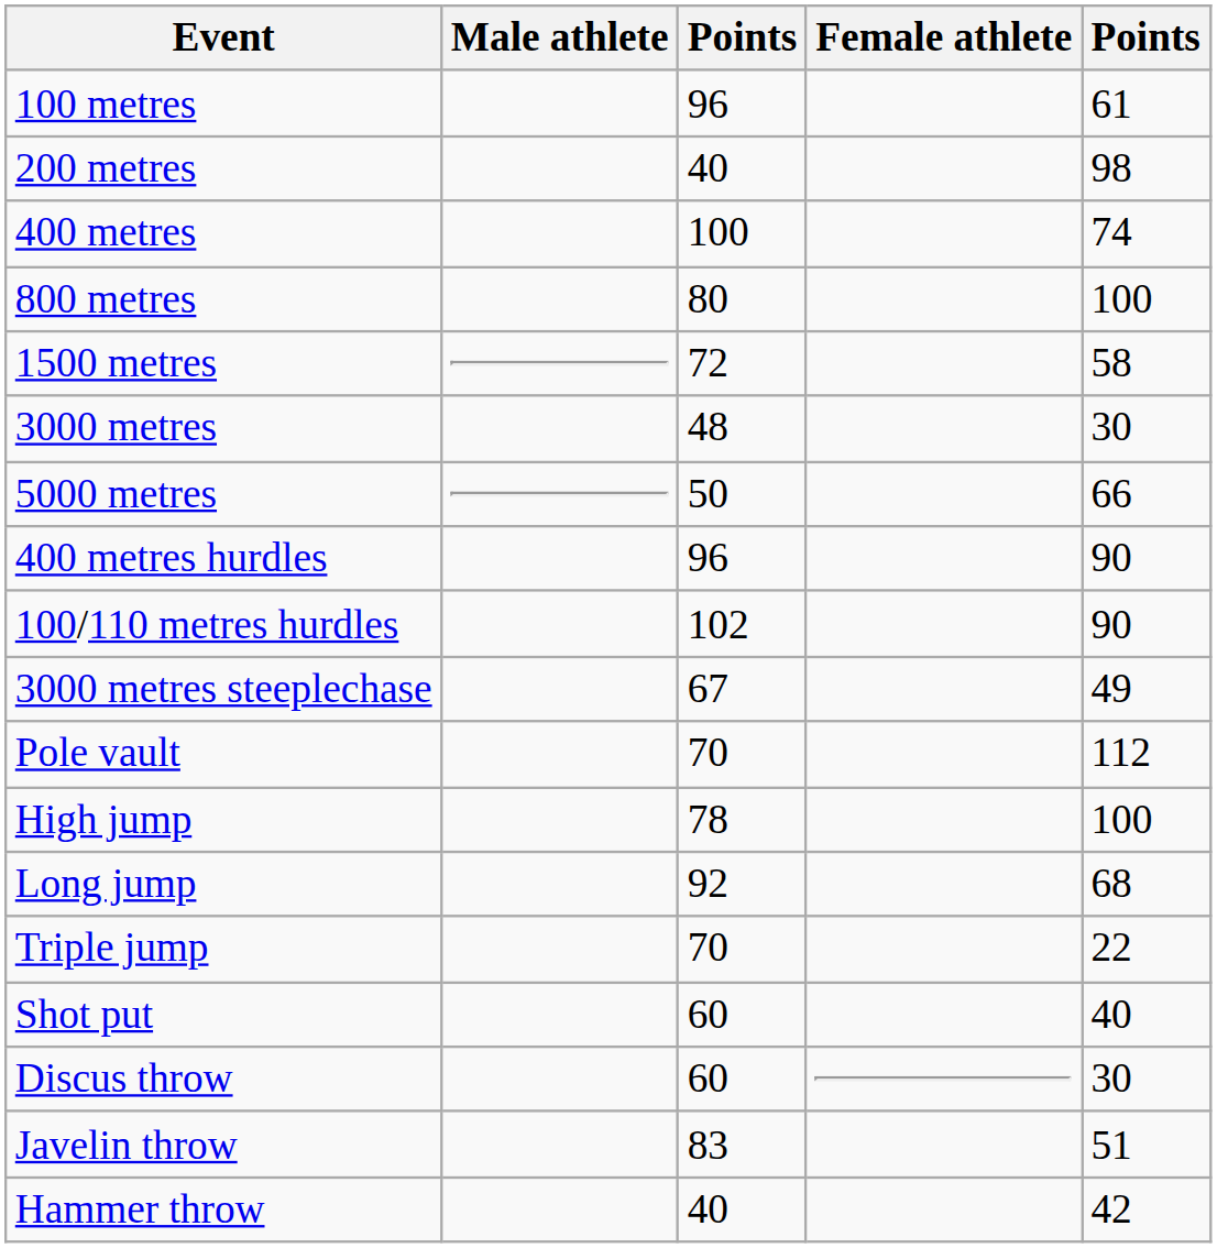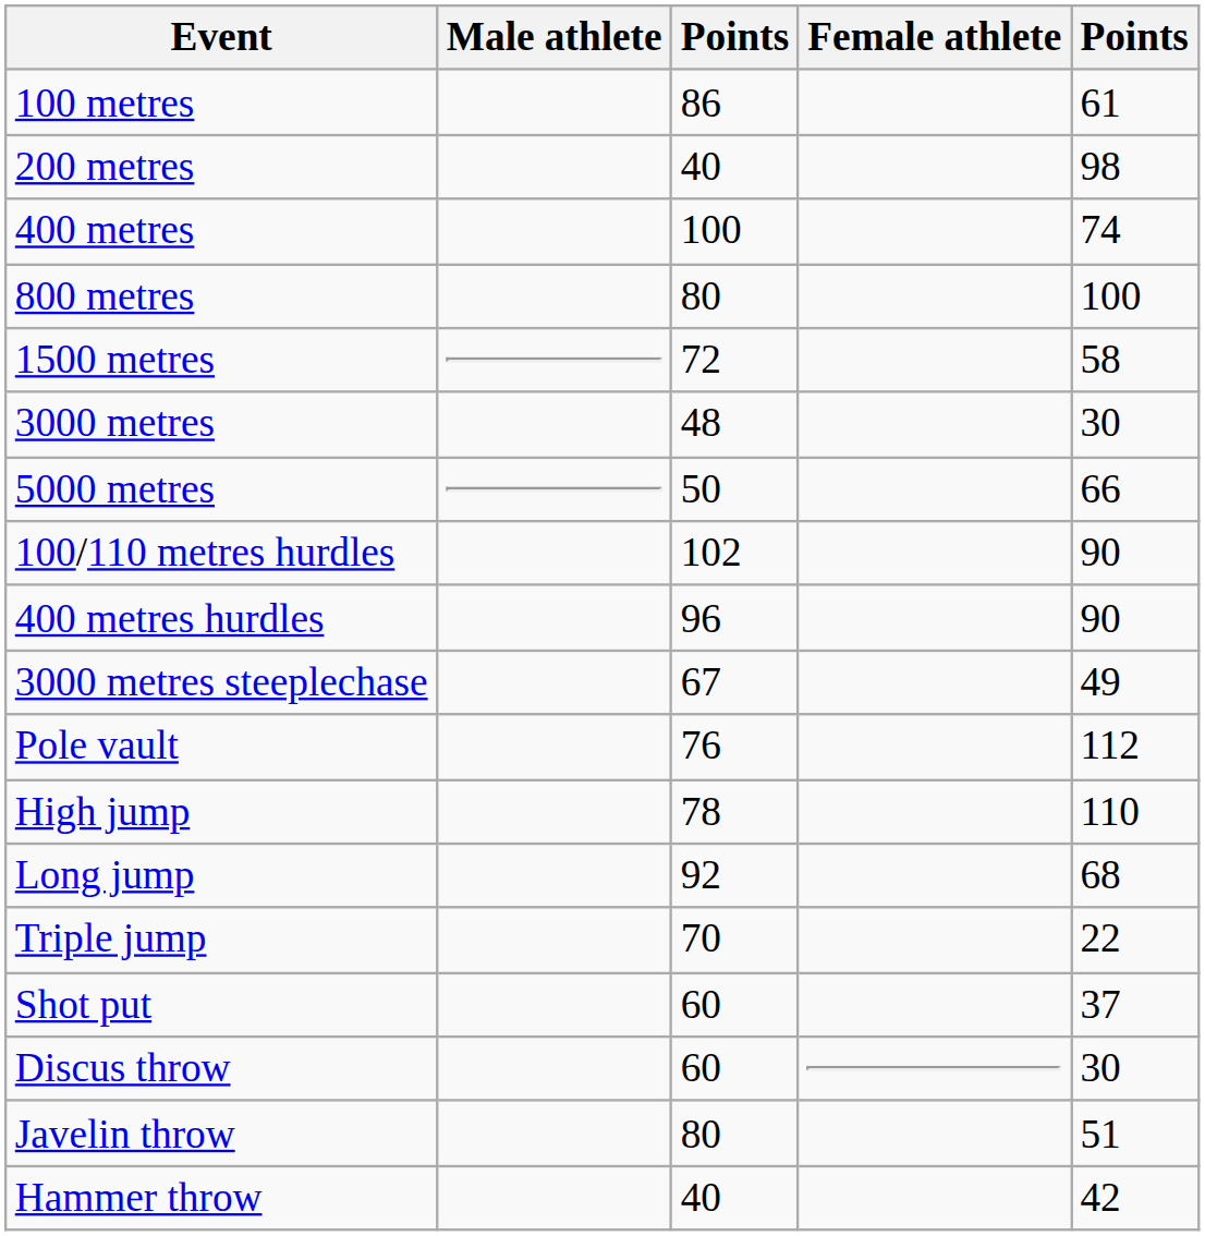 <table class="wikitable sortable">
 <tr>
 <th>Event</th>
 <th>Male athlete</th>
 <th>Points</th>
 <th>Female athlete</th>
 <th>Points</th>
 </tr>
 <tr>
 <td><a href='#'>100 metres</a></td>
 <td></td>
-<td>96</td>
+<td>86</td>
 <td></td>
 <td>61</td>
 </tr>
 <tr>
 <td><a href='#'>200 metres</a></td>
 <td></td>
 <td>40</td>
 <td></td>
 <td>98</td>
 </tr>
 <tr>
 <td><a href='#'>400 metres</a></td>
 <td></td>
 <td>100</td>
 <td></td>
 <td>74</td>
 </tr>
 <tr>
 <td><a href='#'>800 metres</a></td>
 <td></td>
 <td>80</td>
 <td></td>
 <td>100</td>
 </tr>
 <tr>
 <td><a href='#'>1500 metres</a></td>
 <td><hr></td>
 <td>72</td>
 <td></td>
 <td>58</td>
 </tr>
 <tr>
 <td><a href='#'>3000 metres</a></td>
 <td></td>
 <td>48</td>
 <td></td>
 <td>30</td>
 </tr>
 <tr>
 <td><a href='#'>5000 metres</a></td>
 <td><hr></td>
 <td>50</td>
 <td></td>
 <td>66</td>
 </tr>
 <tr>
-<td><a href='#'>400 metres hurdles</a></td>
+<td><a href='#'>100</a>/<a href='#'>110 metres hurdles</a></td>
 <td></td>
-<td>96</td>
+<td>102</td>
 <td></td>
 <td>90</td>
 </tr>
 <tr>
-<td><a href='#'>100</a>/<a href='#'>110 metres hurdles</a></td>
+<td><a href='#'>400 metres hurdles</a></td>
 <td></td>
-<td>102</td>
+<td>96</td>
 <td></td>
 <td>90</td>
 </tr>
 <tr>
 <td><a href='#'>3000 metres steeplechase</a></td>
 <td></td>
 <td>67</td>
 <td></td>
 <td>49</td>
 </tr>
 <tr>
 <td><a href='#'>Pole vault</a></td>
 <td></td>
-<td>70</td>
+<td>76</td>
 <td></td>
 <td>112</td>
 </tr>
 <tr>
 <td><a href='#'>High jump</a></td>
 <td></td>
 <td>78</td>
 <td></td>
-<td>100</td>
+<td>110</td>
 </tr>
 <tr>
 <td><a href='#'>Long jump</a></td>
 <td></td>
 <td>92</td>
 <td></td>
 <td>68</td>
 </tr>
 <tr>
 <td><a href='#'>Triple jump</a></td>
 <td></td>
 <td>70</td>
 <td></td>
 <td>22</td>
 </tr>
 <tr>
 <td><a href='#'>Shot put</a></td>
 <td></td>
 <td>60</td>
 <td></td>
-<td>40</td>
+<td>37</td>
 </tr>
 <tr>
 <td><a href='#'>Discus throw</a></td>
 <td></td>
 <td>60</td>
 <td><hr></td>
 <td>30</td>
 </tr>
 <tr>
 <td><a href='#'>Javelin throw</a></td>
 <td></td>
-<td>83</td>
+<td>80</td>
 <td></td>
 <td>51</td>
 </tr>
 <tr>
 <td><a href='#'>Hammer throw</a></td>
 <td></td>
 <td>40</td>
 <td></td>
 <td>42</td>
 </tr>
 </table>
